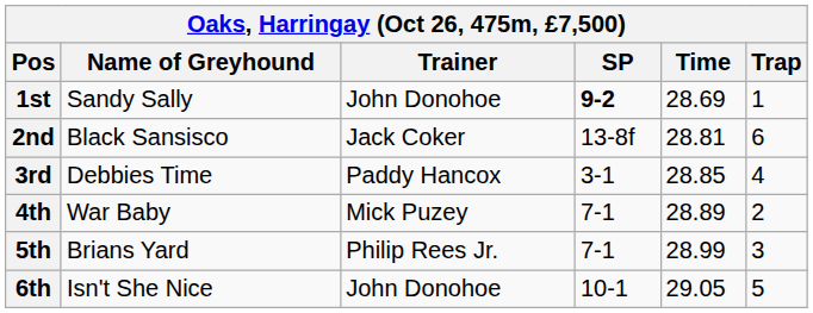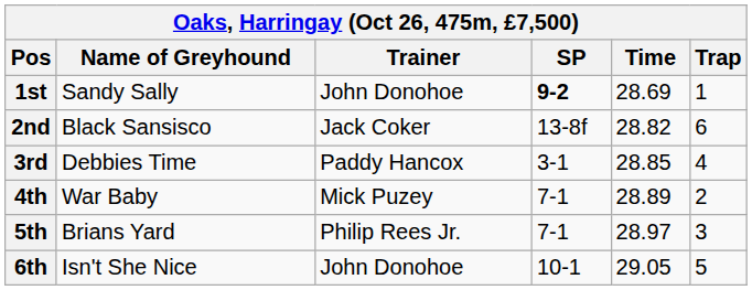 <table class="wikitable">
 <tr>
 <th colspan="6"><a href='#'>Oaks</a>, <a href='#'>Harringay</a> (Oct 26, 475m, £7,500)</th>
 </tr>
 <tr>
 <th width=30>Pos</th>
 <th width=180>Name of Greyhound</th>
 <th width=150>Trainer</th>
 <th width=50>SP</th>
 <th width=50>Time</th>
 <th width=30>Trap</th>
 </tr>
 <tr>
 <th>1st</th>
 <td>Sandy Sally</td>
 <td>John Donohoe</td>
 <td><strong>9-2</strong></td>
 <td>28.69</td>
 <td>1</td>
 </tr>
 <tr>
 <th>2nd</th>
 <td>Black Sansisco</td>
 <td>Jack Coker</td>
 <td>13-8f</td>
-<td>28.81</td>
+<td>28.82</td>
 <td>6</td>
 </tr>
 <tr>
 <th>3rd</th>
 <td>Debbies Time</td>
 <td>Paddy Hancox</td>
 <td>3-1</td>
 <td>28.85</td>
 <td>4</td>
 </tr>
 <tr>
 <th>4th</th>
 <td>War Baby</td>
 <td>Mick Puzey</td>
 <td>7-1</td>
 <td>28.89</td>
 <td>2</td>
 </tr>
 <tr>
 <th>5th</th>
 <td>Brians Yard</td>
 <td>Philip Rees Jr.</td>
 <td>7-1</td>
-<td>28.99</td>
+<td>28.97</td>
 <td>3</td>
 </tr>
 <tr>
 <th>6th</th>
 <td>Isn't She Nice</td>
 <td>John Donohoe</td>
 <td>10-1</td>
 <td>29.05</td>
 <td>5</td>
 </tr>
 </table>
